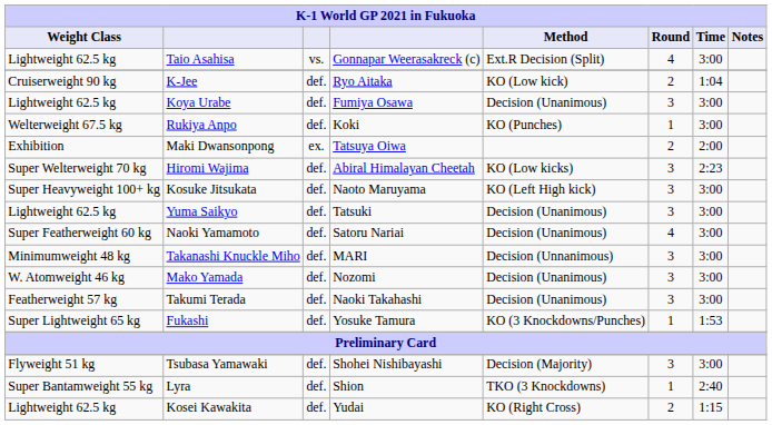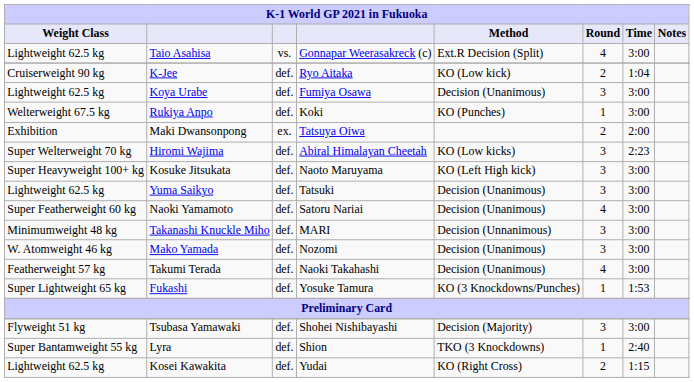 <table class="wikitable" style="font-size: 80%;">
 <tr>
 <th colspan="8" style="background-color: #ccf; color: #000080; text-align: center;"><strong>K-1 World GP 2021 in Fukuoka</strong></th>
 </tr>
 <tr>
 <th colspan="1" style="background-color: #E6E8FA; color: #000000; text-align: center;">Weight Class</th>
 <th colspan="1" style="background-color: #E6E8FA; color: #000000; text-align: center;"></th>
 <th colspan="1" style="background-color: #E6E8FA; color: #000000; text-align: center;"></th>
 <th colspan="1" style="background-color: #E6E8FA; color: #000000; text-align: center;"></th>
 <th colspan="1" style="background-color: #E6E8FA; color: #000000; text-align: center;">Method</th>
 <th colspan="1" style="background-color: #E6E8FA; color: #000000; text-align: center;">Round</th>
 <th colspan="1" style="background-color: #E6E8FA; color: #000000; text-align: center;">Time</th>
 <th colspan="1" style="background-color: #E6E8FA; color: #000000; text-align: center;">Notes</th>
 </tr>
 <tr>
 <td>Lightweight 62.5 kg</td>
 <td> <a href='#'>Taio Asahisa</a></td>
 <td align=center>vs.</td>
 <td> <a href='#'>Gonnapar Weerasakreck</a> (c)</td>
 <td>Ext.R Decision (Split)</td>
 <td align=center>4</td>
 <td align=center>3:00</td>
 <td></td>
 </tr>
 <tr>
 </tr>
 <tr>
 <td>Cruiserweight 90 kg</td>
 <td> <a href='#'>K-Jee</a></td>
 <td align=center>def.</td>
 <td> <a href='#'>Ryo Aitaka</a></td>
 <td>KO (Low kick)</td>
 <td align=center>2</td>
 <td align=center>1:04</td>
 <td></td>
 </tr>
 <tr>
 <td>Lightweight 62.5 kg</td>
 <td> <a href='#'>Koya Urabe</a></td>
 <td align=center>def.</td>
 <td> <a href='#'>Fumiya Osawa</a></td>
 <td>Decision (Unanimous)</td>
 <td align=center>3</td>
 <td align=center>3:00</td>
 <td></td>
 </tr>
 <tr>
 <td>Welterweight 67.5 kg</td>
 <td> <a href='#'>Rukiya Anpo</a></td>
 <td align=center>def.</td>
 <td> Koki</td>
 <td>KO (Punches)</td>
 <td align=center>1</td>
 <td align=center>3:00</td>
 <td></td>
 </tr>
 <tr>
 <td>Exhibition</td>
 <td> Maki Dwansonpong</td>
 <td align=center>ex.</td>
 <td> <a href='#'>Tatsuya Oiwa</a></td>
 <td></td>
 <td align=center>2</td>
 <td align=center>2:00</td>
 <td></td>
 </tr>
 <tr>
 <td>Super Welterweight 70 kg</td>
 <td> <a href='#'>Hiromi Wajima</a></td>
 <td align=center>def.</td>
 <td> <a href='#'>Abiral Himalayan Cheetah</a></td>
 <td>KO (Low kicks)</td>
 <td align=center>3</td>
 <td align=center>2:23</td>
 <td></td>
 </tr>
 <tr>
 <td>Super Heavyweight 100+ kg</td>
 <td> Kosuke Jitsukata</td>
 <td align=center>def.</td>
 <td> Naoto Maruyama</td>
 <td>KO (Left High kick)</td>
 <td align=center>3</td>
 <td align=center>3:00</td>
 <td></td>
 </tr>
 <tr>
 <td>Lightweight 62.5 kg</td>
 <td> <a href='#'>Yuma Saikyo</a></td>
 <td align=center>def.</td>
 <td> Tatsuki</td>
 <td>Decision (Unanimous)</td>
 <td align=center>3</td>
 <td align=center>3:00</td>
 <td></td>
 </tr>
 <tr>
 <td>Super Featherweight 60 kg</td>
 <td> Naoki Yamamoto</td>
 <td align=center>def.</td>
 <td> Satoru Nariai</td>
 <td>Decision (Unanimous)</td>
 <td align=center>4</td>
 <td align=center>3:00</td>
 <td></td>
 </tr>
 <tr>
 <td>Minimumweight 48 kg</td>
 <td> <a href='#'>Takanashi Knuckle Miho</a></td>
 <td align=center>def.</td>
 <td> MARI</td>
 <td>Decision (Unnanimous)</td>
 <td align=center>3</td>
 <td align=center>3:00</td>
 <td></td>
 </tr>
 <tr>
 <td>W. Atomweight 46 kg</td>
 <td> <a href='#'>Mako Yamada</a></td>
 <td align=center>def.</td>
 <td> Nozomi</td>
 <td>Decision (Unanimous)</td>
 <td align=center>3</td>
 <td align=center>3:00</td>
 <td></td>
 </tr>
 <tr>
 <td>Featherweight 57 kg</td>
 <td> Takumi Terada</td>
 <td align=center>def.</td>
 <td> Naoki Takahashi</td>
 <td>Decision (Unanimous)</td>
-<td align=center>3</td>
+<td align=center>4</td>
 <td align=center>3:00</td>
 <td></td>
 </tr>
 <tr>
 <td>Super Lightweight 65 kg</td>
 <td> <a href='#'>Fukashi</a></td>
 <td align=center>def.</td>
 <td> Yosuke Tamura</td>
 <td>KO (3 Knockdowns/Punches)</td>
 <td align=center>1</td>
 <td align=center>1:53</td>
 <td></td>
 </tr>
 <tr>
 </tr>
 <tr>
 <th colspan="8" style="background-color: #ccf; color: #000080; text-align: center;"><strong>Preliminary Card</strong></th>
 </tr>
 <tr>
 </tr>
 <tr>
 <td>Flyweight 51 kg</td>
 <td> Tsubasa Yamawaki</td>
 <td align=center>def.</td>
 <td> Shohei Nishibayashi</td>
 <td>Decision (Majority)</td>
 <td align=center>3</td>
 <td align=center>3:00</td>
 <td></td>
 </tr>
 <tr>
 <td>Super Bantamweight 55 kg</td>
 <td> Lyra</td>
 <td align=center>def.</td>
 <td> Shion</td>
 <td>TKO (3 Knockdowns)</td>
 <td align=center>1</td>
 <td align=center>2:40</td>
 <td></td>
 </tr>
 <tr>
 <td>Lightweight 62.5 kg</td>
 <td> Kosei Kawakita</td>
 <td align=center>def.</td>
 <td> Yudai</td>
 <td>KO (Right Cross)</td>
 <td align=center>2</td>
 <td align=center>1:15</td>
 <td></td>
 </tr>
 </table>
